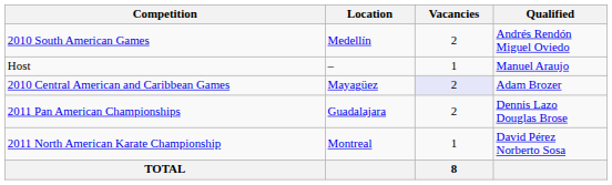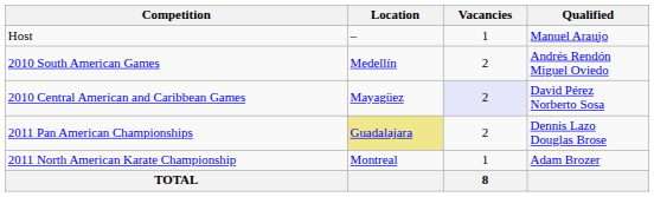 <table class = "wikitable" width=800>
 <tr>
 <th>Competition</th>
 <th>Location</th>
 <th>Vacancies</th>
 <th>Qualified</th>
 </tr>
 <tr>
+<td>Host</td>
+<td>–</td>
+<td align="center">1</td>
+<td> <a href='#'>Manuel Araujo</a></td>
+</tr>
+<tr>
 <td><a href='#'>2010 South American Games</a></td>
 <td> <a href='#'>Medellín</a></td>
 <td align="center">2</td>
 <td> <a href='#'>Andrés Rendón</a> <br> <a href='#'>Miguel Oviedo</a></td>
 </tr>
 <tr>
-<td>Host</td>
-<td>–</td>
-<td align="center">1</td>
-<td> <a href='#'>Manuel Araujo</a></td>
-</tr>
-<tr>
 <td><a href='#'>2010 Central American and Caribbean Games</a></td>
 <td> <a href='#'>Mayagüez</a></td>
 <td align="center" style="background: lavender;">2</td>
-<td> <a href='#'>Adam Brozer</a></td>
+<td> <a href='#'>David Pérez</a> <br> <a href='#'>Norberto Sosa</a></td>
 </tr>
 <tr>
 <td><a href='#'>2011 Pan American Championships</a> </td>
-<td> <a href='#'>Guadalajara</a></td>
+<td style="background: khaki;"> <a href='#'>Guadalajara</a></td>
 <td align="center">2</td>
 <td> <a href='#'>Dennis Lazo</a> <br> <a href='#'>Douglas Brose</a></td>
 </tr>
 <tr>
 <td><a href='#'>2011 North American Karate Championship</a> </td>
 <td> <a href='#'>Montreal</a></td>
 <td align="center">1</td>
-<td> <a href='#'>David Pérez</a> <br> <a href='#'>Norberto Sosa</a></td>
+<td> <a href='#'>Adam Brozer</a></td>
 </tr>
 <tr>
 <th>TOTAL</th>
 <th></th>
 <th>8</th>
 <th></th>
 </tr>
 </table>
